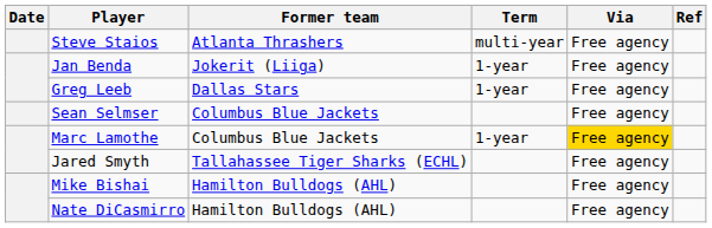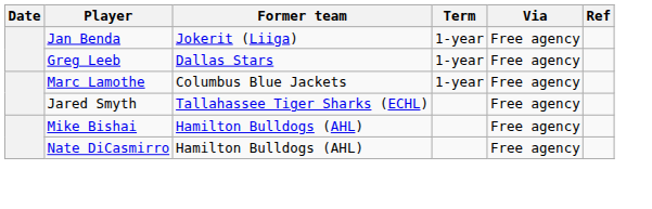 <table class="wikitable plainrowheaders">
 <tr style="background:#ddd; text-align:center;">
 <th>Date</th>
 <th>Player</th>
 <th>Former team</th>
 <th>Term</th>
 <th>Via</th>
 <th>Ref</th>
-</tr>
-<tr>
-<th scope="row"></th>
-<td><a href='#'>Steve Staios</a></td>
-<td><a href='#'>Atlanta Thrashers</a></td>
-<td>multi-year</td>
-<td>Free agency</td>
-<td></td>
 </tr>
 <tr>
 <th scope="row" rowspan=2></th>
 <td><a href='#'>Jan Benda</a></td>
 <td><a href='#'>Jokerit</a> (<a href='#'>Liiga</a>)</td>
 <td>1-year</td>
 <td>Free agency</td>
 <td></td>
 </tr>
 <tr>
 <td><a href='#'>Greg Leeb</a></td>
 <td><a href='#'>Dallas Stars</a></td>
 <td>1-year</td>
 <td>Free agency</td>
 <td></td>
 </tr>
 <tr>
-<th scope="row"></th>
-<td><a href='#'>Sean Selmser</a></td>
-<td><a href='#'>Columbus Blue Jackets</a></td>
-<td></td>
-<td>Free agency</td>
-<td></td>
-</tr>
-<tr>
 <th scope="row" rowspan=2></th>
 <td><a href='#'>Marc Lamothe</a></td>
 <td>Columbus Blue Jackets</td>
 <td>1-year</td>
-<td style="background: gold;">Free agency</td>
+<td>Free agency</td>
 <td></td>
 </tr>
 <tr>
 <td>Jared Smyth</td>
 <td><a href='#'>Tallahassee Tiger Sharks</a> (<a href='#'>ECHL</a>)</td>
 <td></td>
 <td>Free agency</td>
 <td></td>
 </tr>
 <tr>
 <th scope="row" rowspan=2></th>
 <td><a href='#'>Mike Bishai</a></td>
 <td><a href='#'>Hamilton Bulldogs</a> (<a href='#'>AHL</a>)</td>
 <td></td>
 <td>Free agency</td>
 <td></td>
 </tr>
 <tr>
 <td><a href='#'>Nate DiCasmirro</a></td>
 <td>Hamilton Bulldogs (AHL)</td>
 <td></td>
 <td>Free agency</td>
 <td></td>
 </tr>
 </table>
